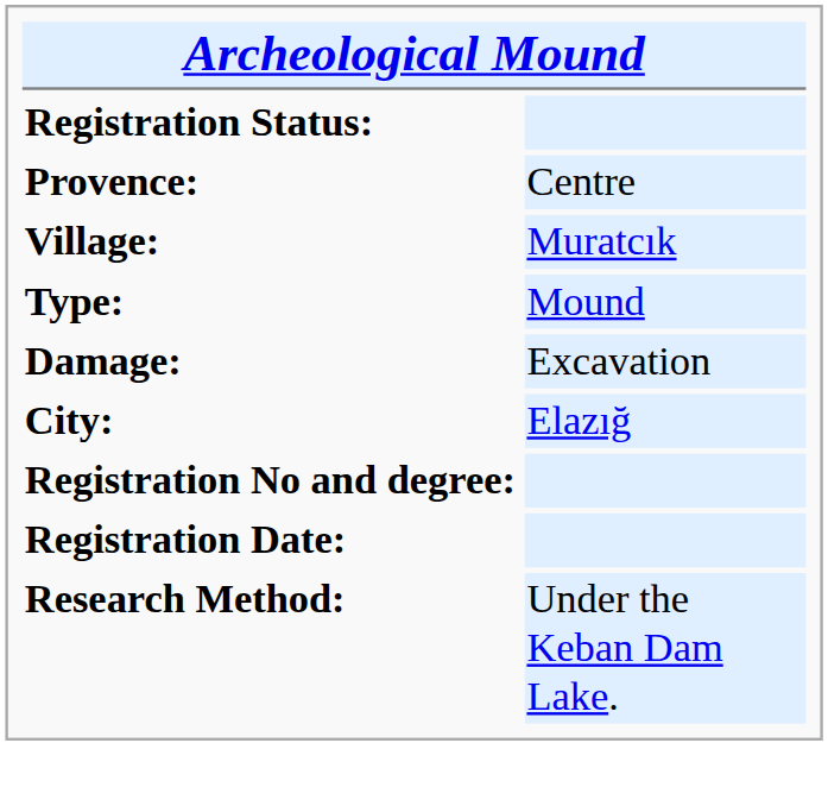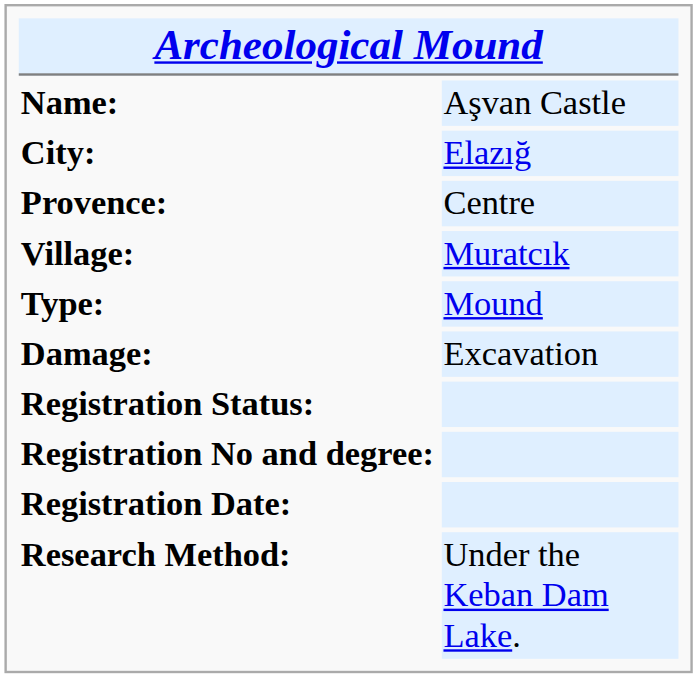 <table class="infobox" cellspacing="2" style="width: 20em; text-align: left; font-size: 90%">
 <tr>
 <td colspan="2" bgcolor="#dfefff" align="center" style="border-bottom:1px solid gray; font-size:125%;"><strong><em><a href='#'>Archeological Mound</a></em></strong></td>
 </tr>
 <tr valign="top">
-<td style="text-align: left; white-space: nowrap;"><strong>Registration Status:</strong></td>
-<td bgcolor="#dfefff"></td>
+<td style="text-align: left; white-space: nowrap;"><strong>Name:</strong></td>
+<td bgcolor="#dfefff">Aşvan Castle</td>
+</tr>
+<tr valign="top">
+<td style="text-align: left; white-space: nowrap;"><strong>City:</strong></td>
+<td bgcolor="#dfefff"><a href='#'>Elazığ</a></td>
 </tr>
 <tr valign="top">
 <td style="text-align: left;"><strong>Provence:</strong></td>
 <td bgcolor="#dfefff">Centre</td>
 </tr>
 <tr valign="top">
 <td style="text-align: left; white-space: nowrap;"><strong>Village:</strong></td>
 <td bgcolor="#dfefff"><a href='#'>Muratcık</a></td>
 </tr>
 <tr valign="top">
 <td style="text-align: left; white-space: nowrap;"><strong>Type:</strong></td>
 <td bgcolor="#dfefff"><a href='#'>Mound</a></td>
 </tr>
 <tr valign="top">
 <td style="text-align: left; white-space: nowrap;"><strong>Damage:</strong></td>
 <td bgcolor="#dfefff">Excavation</td>
 </tr>
 <tr valign="top">
-<td style="text-align: left; white-space: nowrap;"><strong>City:</strong></td>
-<td bgcolor="#dfefff"><a href='#'>Elazığ</a></td>
+<td style="text-align: left; white-space: nowrap;"><strong>Registration Status:</strong></td>
+<td bgcolor="#dfefff"></td>
 </tr>
 <tr valign="top">
 <td style="text-align: left; white-space: nowrap;"><strong>Registration No and degree:</strong></td>
 <td bgcolor="#dfefff"></td>
 </tr>
 <tr valign="top">
 <td style="text-align: left; white-space: nowrap;"><strong>Registration Date:</strong></td>
 <td bgcolor="#dfefff"></td>
 </tr>
 <tr valign="top">
 <td style="text-align: left; white-space: nowrap;"><strong>Research Method:</strong></td>
 <td bgcolor="#dfefff">Under the  <a href='#'>Keban Dam Lake</a>.</td>
 </tr>
 </table>
